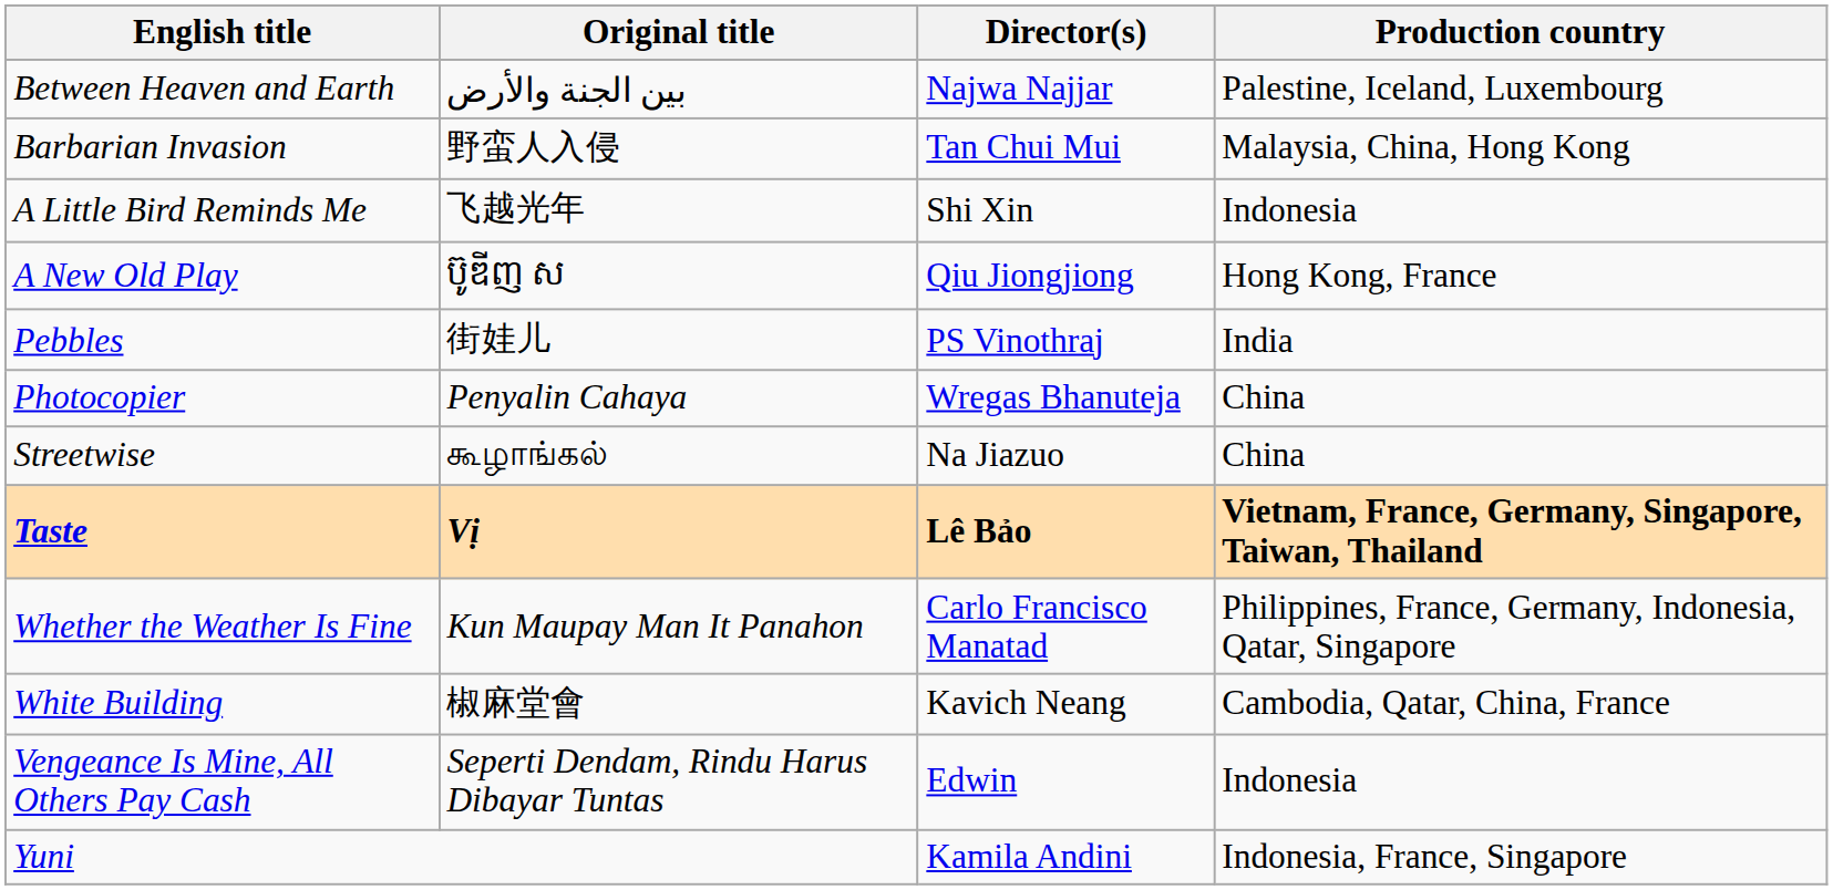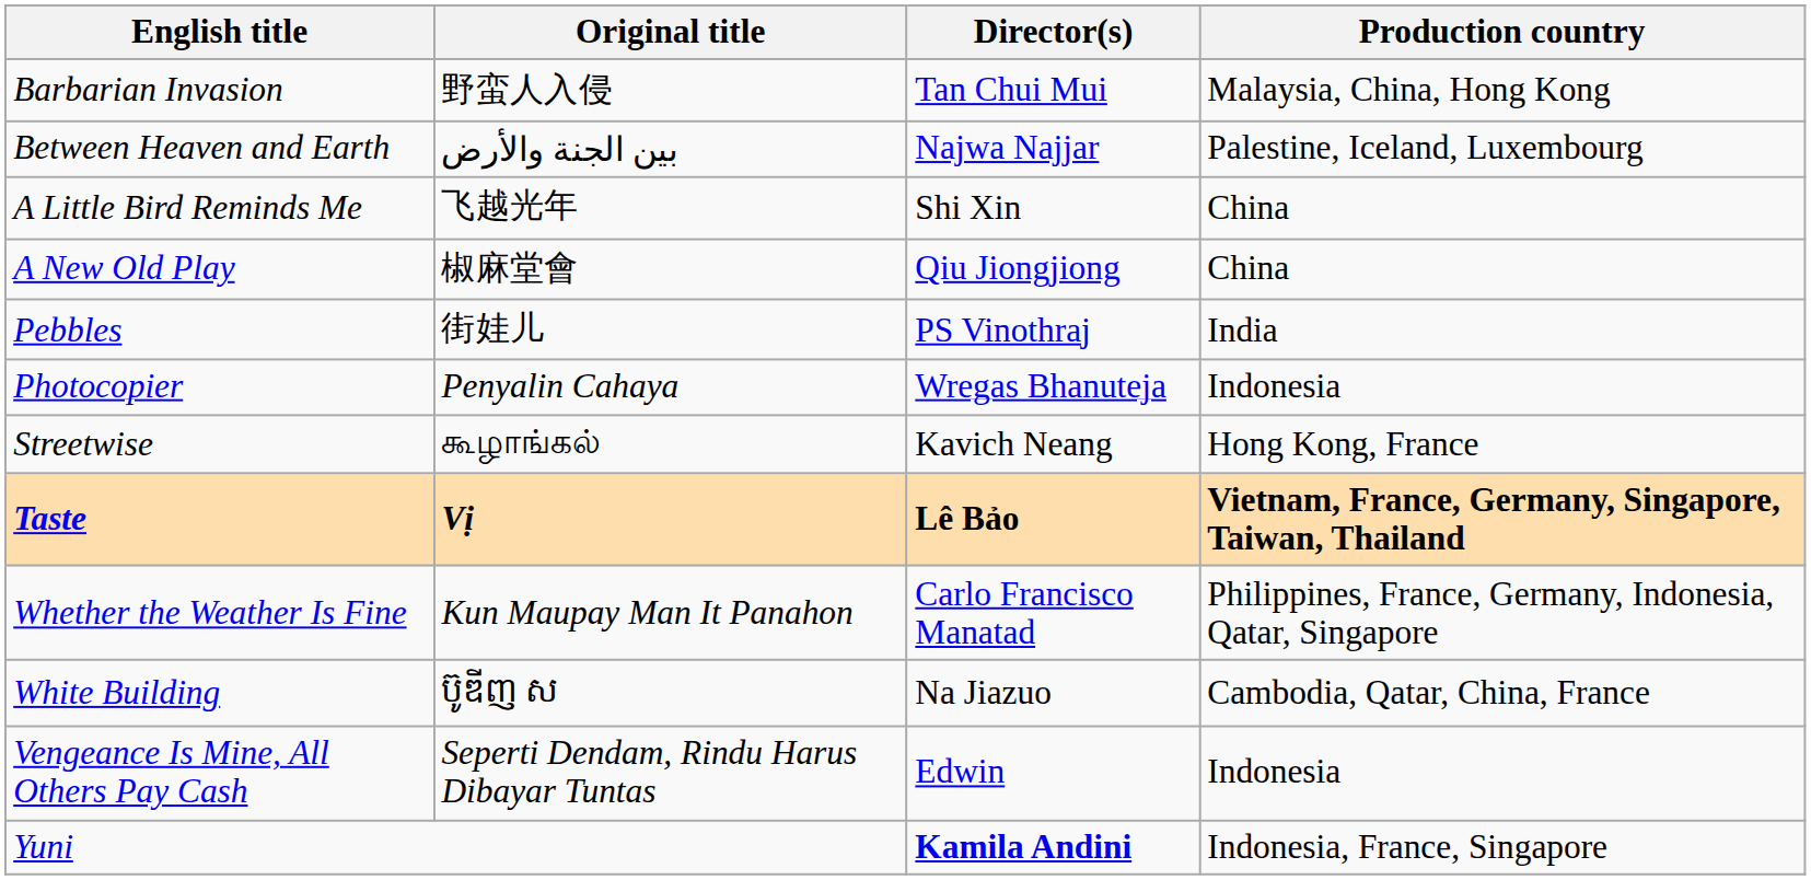 <table class="wikitable" style="width:95%; margin-bottom:2px">
 <tr>
 <th>English title</th>
 <th>Original title</th>
 <th>Director(s)</th>
 <th>Production country</th>
 </tr>
 <tr>
+<td><em>Barbarian Invasion</em></td>
+<td>野蛮人入侵</td>
+<td><a href='#'>Tan Chui Mui</a></td>
+<td>Malaysia, China, Hong Kong</td>
+</tr>
+<tr>
 <td><em>Between Heaven and Earth</em></td>
 <td>بين الجنة والأرض</td>
 <td><a href='#'>Najwa Najjar</a></td>
 <td>Palestine, Iceland, Luxembourg</td>
 </tr>
 <tr>
-<td><em>Barbarian Invasion</em></td>
-<td>野蛮人入侵</td>
-<td><a href='#'>Tan Chui Mui</a></td>
-<td>Malaysia, China, Hong Kong</td>
-</tr>
-<tr>
 <td><em>A Little Bird Reminds Me</em></td>
 <td>飞越光年</td>
 <td>Shi Xin</td>
-<td>Indonesia</td>
+<td>China</td>
 </tr>
 <tr>
 <td><em><a href='#'>A New Old Play</a></em></td>
-<td>ប៊ូឌីញ ស</td>
+<td>椒麻堂會</td>
 <td><a href='#'>Qiu Jiongjiong</a></td>
-<td>Hong Kong, France</td>
+<td>China</td>
 </tr>
 <tr>
 <td><em><a href='#'>Pebbles</a></em></td>
 <td>街娃儿</td>
 <td><a href='#'>PS Vinothraj</a></td>
 <td>India</td>
 </tr>
 <tr>
 <td><em><a href='#'>Photocopier</a></em></td>
 <td><em>Penyalin Cahaya</em></td>
 <td><a href='#'>Wregas Bhanuteja</a></td>
-<td>China</td>
+<td>Indonesia</td>
 </tr>
 <tr>
 <td><em>Streetwise</em></td>
 <td>கூழாங்கல்</td>
-<td>Na Jiazuo</td>
-<td>China</td>
+<td>Kavich Neang</td>
+<td>Hong Kong, France</td>
 </tr>
 <tr style="background:#FFDEAD;">
 <td><strong><em><a href='#'>Taste</a></em></strong></td>
 <td><strong><em>Vị</em></strong></td>
 <td><strong>Lê Bảo</strong></td>
 <td><strong>Vietnam, France, Germany, Singapore, Taiwan, Thailand</strong></td>
 </tr>
 <tr>
 <td><em><a href='#'>Whether the Weather Is Fine</a></em></td>
 <td><em>Kun Maupay Man It Panahon</em></td>
 <td><a href='#'>Carlo Francisco Manatad</a></td>
 <td>Philippines, France, Germany, Indonesia, Qatar, Singapore</td>
 </tr>
 <tr>
 <td><em><a href='#'>White Building</a></em></td>
-<td>椒麻堂會</td>
-<td>Kavich Neang</td>
+<td>ប៊ូឌីញ ស</td>
+<td>Na Jiazuo</td>
 <td>Cambodia, Qatar, China, France</td>
 </tr>
 <tr>
 <td><em><a href='#'>Vengeance Is Mine, All Others Pay Cash</a></em></td>
 <td><em>Seperti Dendam, Rindu Harus Dibayar Tuntas</em></td>
 <td><a href='#'>Edwin</a></td>
 <td>Indonesia</td>
 </tr>
 <tr>
 <td colspan="2"><em><a href='#'>Yuni</a></em></td>
-<td><a href='#'>Kamila Andini</a></td>
+<td><strong><a href='#'>Kamila Andini</a></strong></td>
 <td>Indonesia, France, Singapore</td>
 </tr>
 </table>
